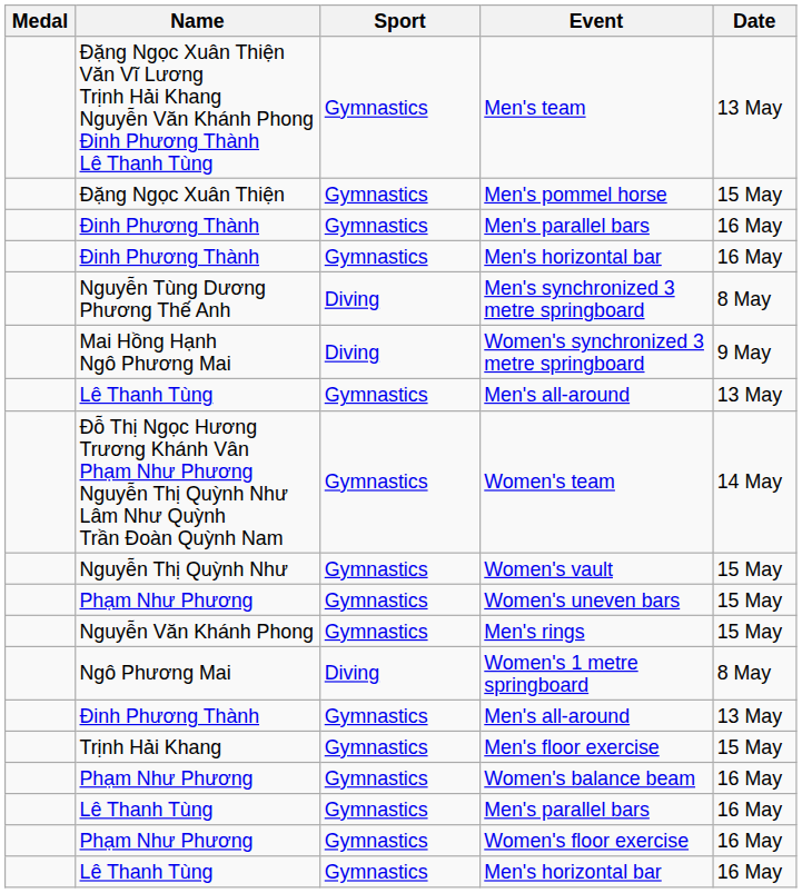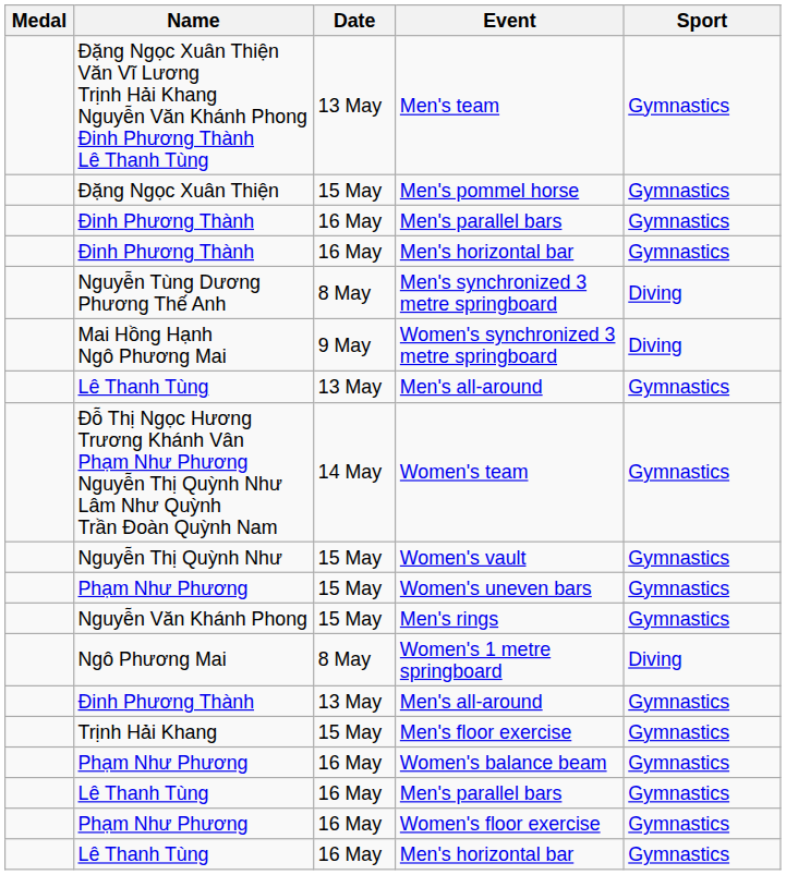 <table class="wikitable sortable" style="font-size:95%">
 <tr>
 <th width="50">Medal</th>
 <th width="300">Name</th>
+<th width="80">Date</th>
+<th width="250">Event</th>
 <th width="150">Sport</th>
-<th width="250">Event</th>
-<th width="80">Date</th>
 </tr>
 <tr>
 <td></td>
 <td>Đặng Ngọc Xuân Thiện<br>Văn Vĩ Lương<br>Trịnh Hải Khang<br>Nguyễn Văn Khánh Phong<br><a href='#'>Đinh Phương Thành</a><br><a href='#'>Lê Thanh Tùng</a></td>
+<td>13 May</td>
+<td><a href='#'>Men's team</a></td>
 <td><a href='#'>Gymnastics</a></td>
-<td><a href='#'>Men's team</a></td>
-<td>13 May</td>
 </tr>
 <tr>
 <td></td>
 <td>Đặng Ngọc Xuân Thiện</td>
+<td>15 May</td>
+<td><a href='#'>Men's pommel horse</a></td>
 <td><a href='#'>Gymnastics</a></td>
-<td><a href='#'>Men's pommel horse</a></td>
-<td>15 May</td>
 </tr>
 <tr>
 <td></td>
 <td><a href='#'>Đinh Phương Thành</a></td>
+<td>16 May</td>
+<td><a href='#'>Men's parallel bars</a></td>
 <td><a href='#'>Gymnastics</a></td>
-<td><a href='#'>Men's parallel bars</a></td>
-<td>16 May</td>
 </tr>
 <tr>
 <td></td>
 <td><a href='#'>Đinh Phương Thành</a></td>
+<td>16 May</td>
+<td><a href='#'>Men's horizontal bar</a></td>
 <td><a href='#'>Gymnastics</a></td>
-<td><a href='#'>Men's horizontal bar</a></td>
-<td>16 May</td>
 </tr>
 <tr>
 <td></td>
 <td>Nguyễn Tùng Dương<br>Phương Thế Anh</td>
+<td>8 May</td>
+<td><a href='#'>Men's synchronized 3 metre springboard</a></td>
 <td><a href='#'>Diving</a></td>
-<td><a href='#'>Men's synchronized 3 metre springboard</a></td>
-<td>8 May</td>
 </tr>
 <tr>
 <td></td>
 <td>Mai Hồng Hạnh<br>Ngô Phương Mai</td>
+<td>9 May</td>
+<td><a href='#'>Women's synchronized 3 metre springboard</a></td>
 <td><a href='#'>Diving</a></td>
-<td><a href='#'>Women's synchronized 3 metre springboard</a></td>
-<td>9 May</td>
 </tr>
 <tr>
 <td></td>
 <td><a href='#'>Lê Thanh Tùng</a></td>
+<td>13 May</td>
+<td><a href='#'>Men's all-around</a></td>
 <td><a href='#'>Gymnastics</a></td>
-<td><a href='#'>Men's all-around</a></td>
-<td>13 May</td>
 </tr>
 <tr>
 <td></td>
 <td>Đỗ Thị Ngọc Hương<br>Trương Khánh Vân<br><a href='#'>Phạm Như Phương</a><br>Nguyễn Thị Quỳnh Như<br>Lâm Như Quỳnh<br>Trần Đoàn Quỳnh Nam</td>
+<td>14 May</td>
+<td><a href='#'>Women's team</a></td>
 <td><a href='#'>Gymnastics</a></td>
-<td><a href='#'>Women's team</a></td>
-<td>14 May</td>
 </tr>
 <tr>
 <td></td>
 <td>Nguyễn Thị Quỳnh Như</td>
+<td>15 May</td>
+<td><a href='#'>Women's vault</a></td>
 <td><a href='#'>Gymnastics</a></td>
-<td><a href='#'>Women's vault</a></td>
-<td>15 May</td>
 </tr>
 <tr>
 <td></td>
 <td><a href='#'>Phạm Như Phương</a></td>
+<td>15 May</td>
+<td><a href='#'>Women's uneven bars</a></td>
 <td><a href='#'>Gymnastics</a></td>
-<td><a href='#'>Women's uneven bars</a></td>
-<td>15 May</td>
 </tr>
 <tr>
 <td></td>
 <td>Nguyễn Văn Khánh Phong</td>
+<td>15 May</td>
+<td><a href='#'>Men's rings</a></td>
 <td><a href='#'>Gymnastics</a></td>
-<td><a href='#'>Men's rings</a></td>
-<td>15 May</td>
 </tr>
 <tr>
 <td></td>
 <td>Ngô Phương Mai</td>
+<td>8 May</td>
+<td><a href='#'>Women's 1 metre springboard</a></td>
 <td><a href='#'>Diving</a></td>
-<td><a href='#'>Women's 1 metre springboard</a></td>
-<td>8 May</td>
 </tr>
 <tr>
 <td></td>
 <td><a href='#'>Đinh Phương Thành</a></td>
+<td>13 May</td>
+<td><a href='#'>Men's all-around</a></td>
 <td><a href='#'>Gymnastics</a></td>
-<td><a href='#'>Men's all-around</a></td>
-<td>13 May</td>
 </tr>
 <tr>
 <td></td>
 <td>Trịnh Hải Khang</td>
+<td>15 May</td>
+<td><a href='#'>Men's floor exercise</a></td>
 <td><a href='#'>Gymnastics</a></td>
-<td><a href='#'>Men's floor exercise</a></td>
-<td>15 May</td>
 </tr>
 <tr>
 <td></td>
 <td><a href='#'>Phạm Như Phương</a></td>
+<td>16 May</td>
+<td><a href='#'>Women's balance beam</a></td>
 <td><a href='#'>Gymnastics</a></td>
-<td><a href='#'>Women's balance beam</a></td>
-<td>16 May</td>
 </tr>
 <tr>
 <td></td>
 <td><a href='#'>Lê Thanh Tùng</a></td>
+<td>16 May</td>
+<td><a href='#'>Men's parallel bars</a></td>
 <td><a href='#'>Gymnastics</a></td>
-<td><a href='#'>Men's parallel bars</a></td>
-<td>16 May</td>
 </tr>
 <tr>
 <td></td>
 <td><a href='#'>Phạm Như Phương</a></td>
+<td>16 May</td>
+<td><a href='#'>Women's floor exercise</a></td>
 <td><a href='#'>Gymnastics</a></td>
-<td><a href='#'>Women's floor exercise</a></td>
-<td>16 May</td>
 </tr>
 <tr>
 <td></td>
 <td><a href='#'>Lê Thanh Tùng</a></td>
+<td>16 May</td>
+<td><a href='#'>Men's horizontal bar</a></td>
 <td><a href='#'>Gymnastics</a></td>
-<td><a href='#'>Men's horizontal bar</a></td>
-<td>16 May</td>
 </tr>
 </table>
